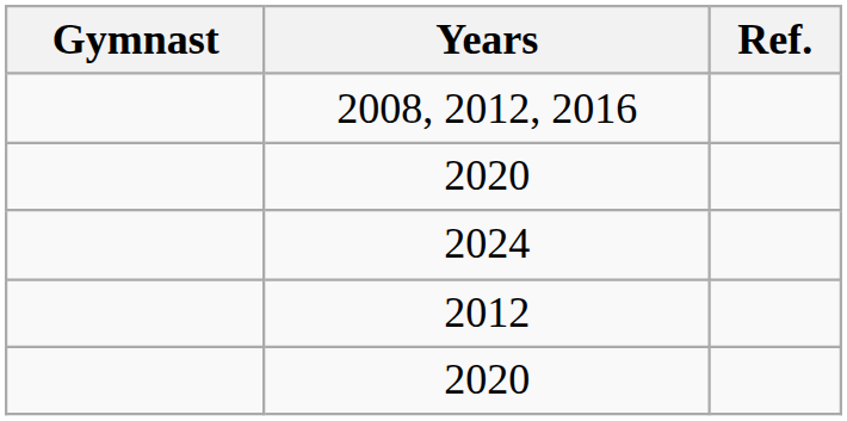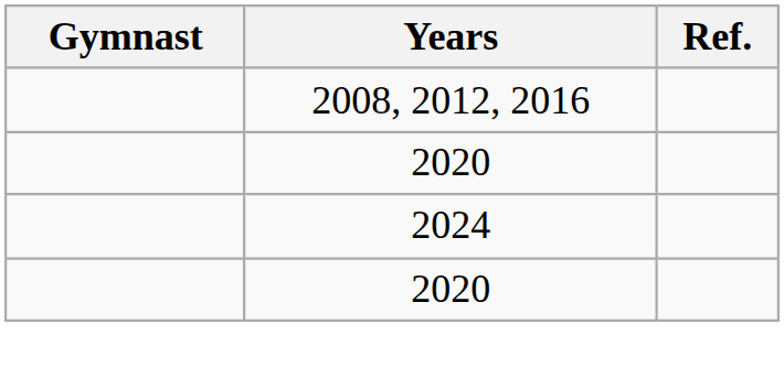 <table class="wikitable sortable" width=50% style="text-align:center;">
 <tr>
 <th>Gymnast</th>
 <th>Years</th>
 <th class="unsortable">Ref.</th>
 </tr>
 <tr>
 <td></td>
 <td>2008, 2012, 2016</td>
 <td></td>
 </tr>
 <tr>
 <td></td>
 <td>2020</td>
 <td></td>
 </tr>
 <tr>
 <td></td>
 <td>2024</td>
 <td></td>
 </tr>
 <tr>
 <td></td>
-<td>2012</td>
-<td></td>
-</tr>
-<tr>
-<td></td>
 <td>2020</td>
 <td></td>
 </tr>
 </table>
